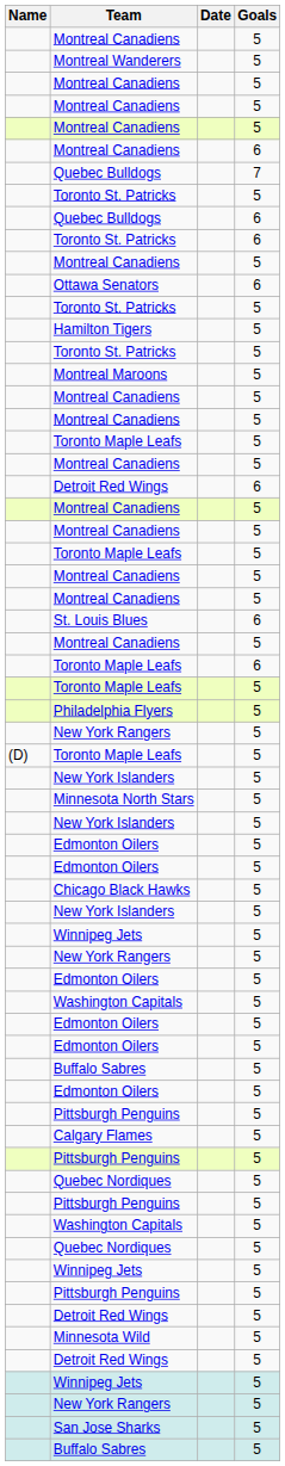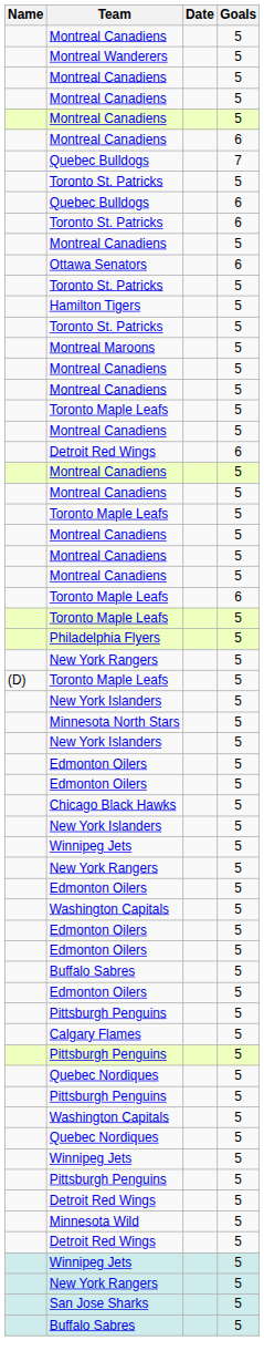 <table class="wikitable sortable" style="text-align: left;">
 <tr>
 <th>Name</th>
 <th>Team</th>
 <th>Date</th>
 <th>Goals</th>
 </tr>
 <tr>
 <td> </td>
 <td><a href='#'>Montreal Canadiens</a></td>
 <td align="right"></td>
 <td style="text-align:center;">5</td>
 </tr>
 <tr>
 <td> </td>
 <td><a href='#'>Montreal Wanderers</a></td>
 <td align="right"></td>
 <td style="text-align:center;">5</td>
 </tr>
 <tr>
 <td> </td>
 <td><a href='#'>Montreal Canadiens</a></td>
 <td align="right"></td>
 <td style="text-align:center;">5</td>
 </tr>
 <tr>
 <td> </td>
 <td><a href='#'>Montreal Canadiens</a></td>
 <td align="right"></td>
 <td style="text-align:center;">5</td>
 </tr>
 <tr style="background:#efffbf;">
 <td> </td>
 <td><a href='#'>Montreal Canadiens</a></td>
 <td align="right"></td>
 <td style="text-align:center;">5</td>
 </tr>
 <tr>
 <td> </td>
 <td><a href='#'>Montreal Canadiens</a></td>
 <td align="right"></td>
 <td style="text-align:center;">6</td>
 </tr>
 <tr>
 <td> </td>
 <td><a href='#'>Quebec Bulldogs</a></td>
 <td align="right"></td>
 <td style="text-align:center;">7</td>
 </tr>
 <tr>
 <td> </td>
 <td><a href='#'>Toronto St. Patricks</a></td>
 <td align="right"></td>
 <td style="text-align:center;">5</td>
 </tr>
 <tr>
 <td> </td>
 <td><a href='#'>Quebec Bulldogs</a></td>
 <td align="right"></td>
 <td style="text-align:center;">6</td>
 </tr>
 <tr>
 <td> </td>
 <td><a href='#'>Toronto St. Patricks</a></td>
 <td align="right"></td>
 <td style="text-align:center;">6</td>
 </tr>
 <tr>
 <td> </td>
 <td><a href='#'>Montreal Canadiens</a></td>
 <td align="right"></td>
 <td style="text-align:center;">5</td>
 </tr>
 <tr>
 <td> </td>
 <td><a href='#'>Ottawa Senators</a></td>
 <td align="right"></td>
 <td style="text-align:center;">6</td>
 </tr>
 <tr>
 <td> </td>
 <td><a href='#'>Toronto St. Patricks</a></td>
 <td align="right"></td>
 <td style="text-align:center;">5</td>
 </tr>
 <tr>
 <td> </td>
 <td><a href='#'>Hamilton Tigers</a></td>
 <td align="right"></td>
 <td style="text-align:center;">5</td>
 </tr>
 <tr>
 <td> </td>
 <td><a href='#'>Toronto St. Patricks</a></td>
 <td align="right"></td>
 <td style="text-align:center;">5</td>
 </tr>
 <tr>
 <td> </td>
 <td><a href='#'>Montreal Maroons</a></td>
 <td align="right"></td>
 <td style="text-align:center;">5</td>
 </tr>
 <tr>
 <td> </td>
 <td><a href='#'>Montreal Canadiens</a></td>
 <td align="right"></td>
 <td style="text-align:center;">5</td>
 </tr>
 <tr>
 <td> </td>
 <td><a href='#'>Montreal Canadiens</a></td>
 <td align="right"></td>
 <td style="text-align:center;">5</td>
 </tr>
 <tr>
 <td> </td>
 <td><a href='#'>Toronto Maple Leafs</a></td>
 <td align="right"></td>
 <td style="text-align:center;">5</td>
 </tr>
 <tr>
 <td> </td>
 <td><a href='#'>Montreal Canadiens</a></td>
 <td align="right"></td>
 <td style="text-align:center;">5</td>
 </tr>
 <tr>
 <td> </td>
 <td><a href='#'>Detroit Red Wings</a></td>
 <td align="right"></td>
 <td style="text-align:center;">6</td>
 </tr>
 <tr style="background:#efffbf;">
 <td> </td>
 <td><a href='#'>Montreal Canadiens</a></td>
 <td align="right"></td>
 <td style="text-align:center;">5</td>
 </tr>
 <tr>
 <td> </td>
 <td><a href='#'>Montreal Canadiens</a></td>
 <td align="right"></td>
 <td style="text-align:center;">5</td>
 </tr>
 <tr>
 <td> </td>
 <td><a href='#'>Toronto Maple Leafs</a></td>
 <td align="right"></td>
 <td style="text-align:center;">5</td>
 </tr>
 <tr>
 <td> </td>
 <td><a href='#'>Montreal Canadiens</a></td>
 <td align="right"></td>
 <td style="text-align:center;">5</td>
 </tr>
 <tr>
 <td> </td>
 <td><a href='#'>Montreal Canadiens</a></td>
 <td align="right"></td>
 <td style="text-align:center;">5</td>
-</tr>
-<tr>
-<td> </td>
-<td><a href='#'>St. Louis Blues</a></td>
-<td align="right"></td>
-<td style="text-align:center;">6</td>
 </tr>
 <tr>
 <td> </td>
 <td><a href='#'>Montreal Canadiens</a></td>
 <td align="right"></td>
 <td style="text-align:center;">5</td>
 </tr>
 <tr>
 <td> </td>
 <td><a href='#'>Toronto Maple Leafs</a></td>
 <td align="right"></td>
 <td style="text-align:center;">6</td>
 </tr>
 <tr style="background:#efffbf;">
 <td> </td>
 <td><a href='#'>Toronto Maple Leafs</a></td>
 <td align="right"></td>
 <td style="text-align:center;">5</td>
 </tr>
 <tr style="background:#efffbf;">
 <td> </td>
 <td><a href='#'>Philadelphia Flyers</a></td>
 <td align="right"></td>
 <td style="text-align:center;">5</td>
 </tr>
 <tr>
 <td> </td>
 <td><a href='#'>New York Rangers</a></td>
 <td align="right"></td>
 <td style="text-align:center;">5</td>
 </tr>
 <tr>
 <td>  (D)</td>
 <td><a href='#'>Toronto Maple Leafs</a></td>
 <td align="right"></td>
 <td style="text-align:center;">5</td>
 </tr>
 <tr>
 <td> </td>
 <td><a href='#'>New York Islanders</a></td>
 <td align="right"></td>
 <td style="text-align:center;">5</td>
 </tr>
 <tr>
 <td> </td>
 <td><a href='#'>Minnesota North Stars</a></td>
 <td align="right"></td>
 <td style="text-align:center;">5</td>
 </tr>
 <tr>
 <td> </td>
 <td><a href='#'>New York Islanders</a></td>
 <td align="right"></td>
 <td style="text-align:center;">5</td>
 </tr>
 <tr>
 <td> </td>
 <td><a href='#'>Edmonton Oilers</a></td>
 <td align="right"></td>
 <td style="text-align:center;">5</td>
 </tr>
 <tr>
 <td> </td>
 <td><a href='#'>Edmonton Oilers</a></td>
 <td align="right"></td>
 <td style="text-align:center;">5</td>
 </tr>
 <tr>
 <td> </td>
 <td><a href='#'>Chicago Black Hawks</a></td>
 <td align="right"></td>
 <td style="text-align:center;">5</td>
 </tr>
 <tr>
 <td> </td>
 <td><a href='#'>New York Islanders</a></td>
 <td align="right"></td>
 <td style="text-align:center;">5</td>
 </tr>
 <tr>
 <td> </td>
 <td><a href='#'>Winnipeg Jets</a></td>
 <td align="right"></td>
 <td style="text-align:center;">5</td>
 </tr>
 <tr>
 <td> </td>
 <td><a href='#'>New York Rangers</a></td>
 <td align="right"></td>
 <td style="text-align:center;">5</td>
 </tr>
 <tr>
 <td> </td>
 <td><a href='#'>Edmonton Oilers</a></td>
 <td align="right"></td>
 <td style="text-align:center;">5</td>
 </tr>
 <tr>
 <td> </td>
 <td><a href='#'>Washington Capitals</a></td>
 <td align="right"></td>
 <td style="text-align:center;">5</td>
 </tr>
 <tr>
 <td> </td>
 <td><a href='#'>Edmonton Oilers</a></td>
 <td align="right"></td>
 <td style="text-align:center;">5</td>
 </tr>
 <tr>
 <td> </td>
 <td><a href='#'>Edmonton Oilers</a></td>
 <td align="right"></td>
 <td style="text-align:center;">5</td>
 </tr>
 <tr>
 <td> </td>
 <td><a href='#'>Buffalo Sabres</a></td>
 <td align="right"></td>
 <td style="text-align:center;">5</td>
 </tr>
 <tr>
 <td> </td>
 <td><a href='#'>Edmonton Oilers</a></td>
 <td align="right"></td>
 <td style="text-align:center;">5</td>
 </tr>
 <tr>
 <td> </td>
 <td><a href='#'>Pittsburgh Penguins</a></td>
 <td align="right"></td>
 <td style="text-align:center;">5</td>
 </tr>
 <tr>
 <td> </td>
 <td><a href='#'>Calgary Flames</a></td>
 <td align="right"></td>
 <td style="text-align:center;">5</td>
 </tr>
 <tr style="background:#efffbf;">
 <td> </td>
 <td><a href='#'>Pittsburgh Penguins</a></td>
 <td align="right"></td>
 <td style="text-align:center;">5</td>
 </tr>
 <tr>
 <td> </td>
 <td><a href='#'>Quebec Nordiques</a></td>
 <td align="right"></td>
 <td style="text-align:center;">5</td>
 </tr>
 <tr>
 <td> </td>
 <td><a href='#'>Pittsburgh Penguins</a></td>
 <td align="right"></td>
 <td style="text-align:center;">5</td>
 </tr>
 <tr>
 <td> </td>
 <td><a href='#'>Washington Capitals</a></td>
 <td align="right"></td>
 <td style="text-align:center;">5</td>
 </tr>
 <tr>
 <td> </td>
 <td><a href='#'>Quebec Nordiques</a></td>
 <td align="right"></td>
 <td style="text-align:center;">5</td>
 </tr>
 <tr>
 <td> </td>
 <td><a href='#'>Winnipeg Jets</a></td>
 <td align="right"></td>
 <td style="text-align:center;">5</td>
 </tr>
 <tr>
 <td> </td>
 <td><a href='#'>Pittsburgh Penguins</a></td>
 <td align="right"></td>
 <td style="text-align:center;">5</td>
 </tr>
 <tr>
 <td> </td>
 <td><a href='#'>Detroit Red Wings</a></td>
 <td align="right"></td>
 <td style="text-align:center;">5</td>
 </tr>
 <tr>
 <td> </td>
 <td><a href='#'>Minnesota Wild</a></td>
 <td align="right"></td>
 <td style="text-align:center;">5</td>
 </tr>
 <tr>
 <td> </td>
 <td><a href='#'>Detroit Red Wings</a></td>
 <td align="right"></td>
 <td style="text-align:center;">5</td>
 </tr>
 <tr style="background:#cfecec;">
 <td> </td>
 <td><a href='#'>Winnipeg Jets</a></td>
 <td align="right"></td>
 <td style="text-align:center;">5</td>
 </tr>
 <tr style="background:#cfecec;">
 <td> </td>
 <td><a href='#'>New York Rangers</a></td>
 <td align="right"></td>
 <td style="text-align:center;">5</td>
 </tr>
 <tr style="background:#cfecec;">
 <td> </td>
 <td><a href='#'>San Jose Sharks</a></td>
 <td align="right"></td>
 <td style="text-align:center;">5</td>
 </tr>
 <tr style="background:#cfecec;">
 <td> </td>
 <td><a href='#'>Buffalo Sabres</a></td>
 <td align="right"></td>
 <td style="text-align:center;">5</td>
 </tr>
 </table>
